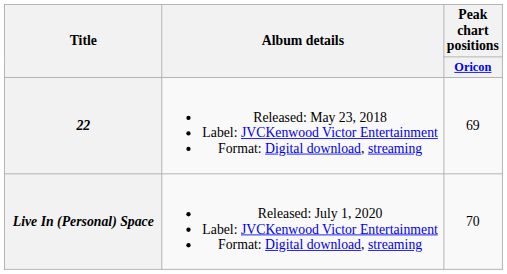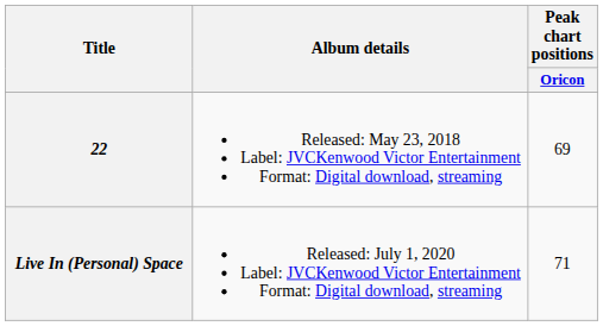 <table class="wikitable plainrowheaders" style="text-align:center;">
 <tr>
 <th scope="col" rowspan="2" style="width:11em;">Title</th>
 <th scope="col" rowspan="2" style="width:20em;">Album details</th>
 <th scope="col" colspan="1" style="width:1em;">Peak chart positions</th>
 </tr>
 <tr>
 <th scope="col" style="width:2em;font-size:90%;"><a href='#'>Oricon</a></th>
 </tr>
 <tr>
 <th scope=row><em>22</em></th>
 <td><br><ul><li>Released: May 23, 2018</li><li>Label: <a href='#'>JVCKenwood Victor Entertainment</a></li><li>Format: <a href='#'>Digital download</a>, <a href='#'>streaming</a></li></ul></td>
 <td>69</td>
 </tr>
 <tr>
 <th scope=row><em>Live In (Personal) Space</em></th>
 <td><br><ul><li>Released: July 1, 2020</li><li>Label: <a href='#'>JVCKenwood Victor Entertainment</a></li><li>Format: <a href='#'>Digital download</a>, <a href='#'>streaming</a></li></ul></td>
-<td>70</td>
+<td>71</td>
 </tr>
 </table>
